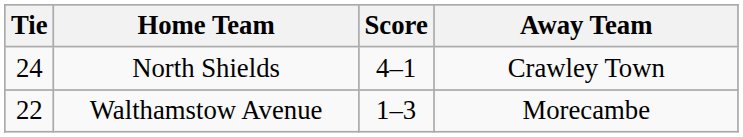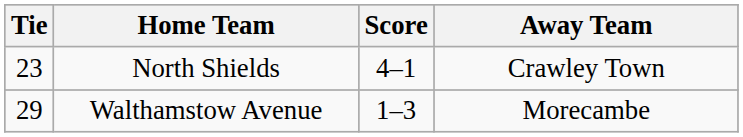 <table class="wikitable" style="text-align:center;">
 <tr>
 <th width=20>Tie</th>
 <th width=175>Home Team</th>
 <th width=20>Score</th>
 <th width=175>Away Team</th>
 </tr>
 <tr>
-<td>24</td>
+<td>23</td>
 <td>North Shields</td>
 <td>4–1</td>
 <td>Crawley Town</td>
 </tr>
 <tr>
-<td>22</td>
+<td>29</td>
 <td>Walthamstow Avenue</td>
 <td>1–3</td>
 <td>Morecambe</td>
 </tr>
 </table>
